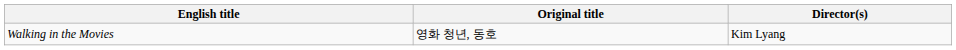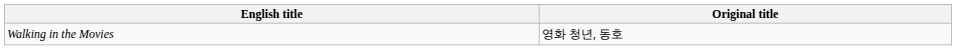 <table class="sortable wikitable" style="width:100%; margin-bottom:4px" cellpadding="5">
 <tr>
 <th scope="col">English title</th>
 <th scope="col">Original title</th>
-<th scope="col">Director(s)</th>
 </tr>
 <tr>
 <td><em>Walking in the Movies</em></td>
 <td>영화 청년, 동호</td>
-<td>Kim Lyang</td>
 </tr>
 </table>
